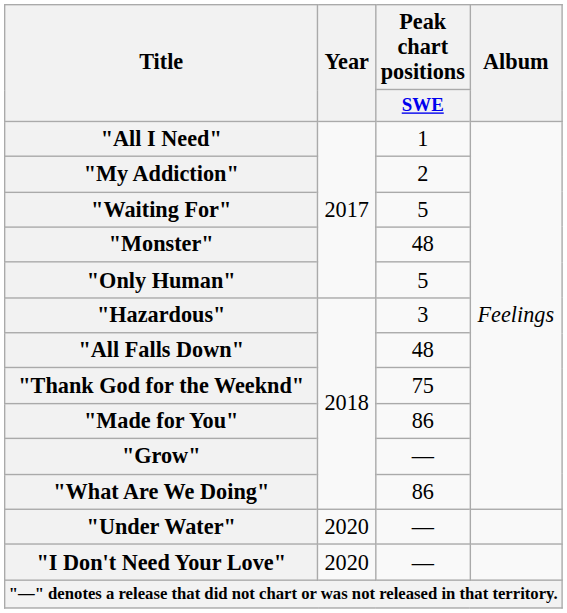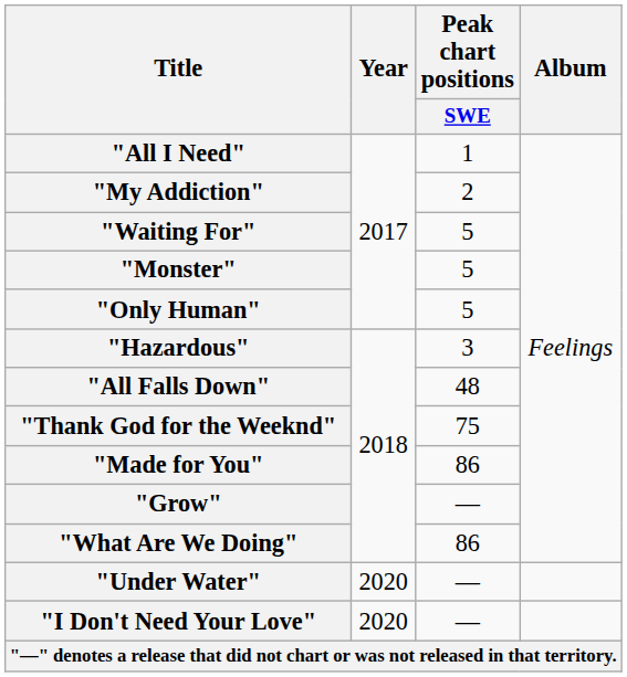 <table class="wikitable plainrowheaders" style="text-align:center;">
 <tr>
 <th scope="col" rowspan="2">Title</th>
 <th scope="col" rowspan="2">Year</th>
 <th scope="col" colspan="1">Peak chart positions</th>
 <th scope="col" rowspan="2">Album</th>
 </tr>
 <tr>
 <th scope="col" style="width:3em;font-size:85%;"><a href='#'>SWE</a><br></th>
 </tr>
 <tr>
 <th scope="row">"All I Need"<br></th>
 <td rowspan="5">2017</td>
 <td>1</td>
 <td rowspan="11"><em>Feelings</em></td>
 </tr>
 <tr>
 <th scope="row">"My Addiction"<br></th>
 <td>2</td>
 </tr>
 <tr>
 <th scope="row">"Waiting For"</th>
 <td>5</td>
 </tr>
 <tr>
 <th scope="row">"Monster"<br></th>
-<td>48<br></td>
+<td>5</td>
 </tr>
 <tr>
 <th scope="row">"Only Human"<br></th>
 <td>5</td>
 </tr>
 <tr>
 <th scope="row">"Hazardous"<br></th>
 <td rowspan="6">2018</td>
 <td>3</td>
 </tr>
 <tr>
 <th scope="row">"All Falls Down"</th>
 <td>48<br></td>
 </tr>
 <tr>
 <th scope="row">"Thank God for the Weeknd"</th>
 <td>75<br></td>
 </tr>
 <tr>
 <th scope="row">"Made for You"</th>
 <td>86<br></td>
 </tr>
 <tr>
 <th scope="row">"Grow"<br></th>
 <td>—</td>
 </tr>
 <tr>
 <th scope="row">"What Are We Doing"</th>
 <td>86<br></td>
 </tr>
 <tr>
 <th scope="row">"Under Water"<br></th>
 <td>2020</td>
 <td>—</td>
 </tr>
 <tr>
 <th scope="row">"I Don't Need Your Love"<br></th>
 <td>2020</td>
 <td>—</td>
 <td></td>
 </tr>
 <tr>
 <th colspan="4" style="font-size:75%">"—" denotes a release that did not chart or was not released in that territory.</th>
 </tr>
 </table>
